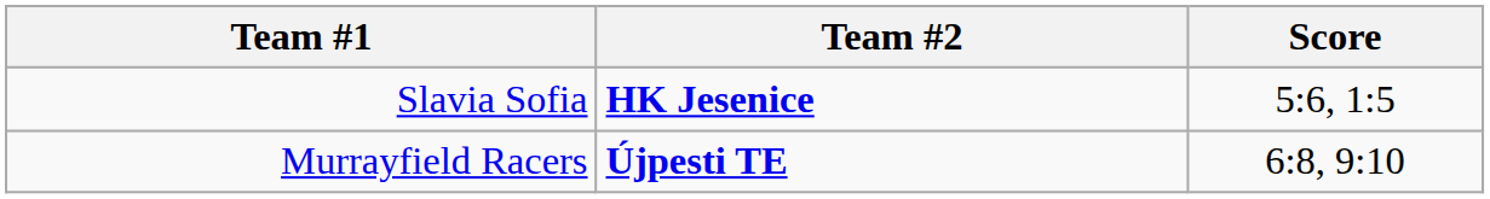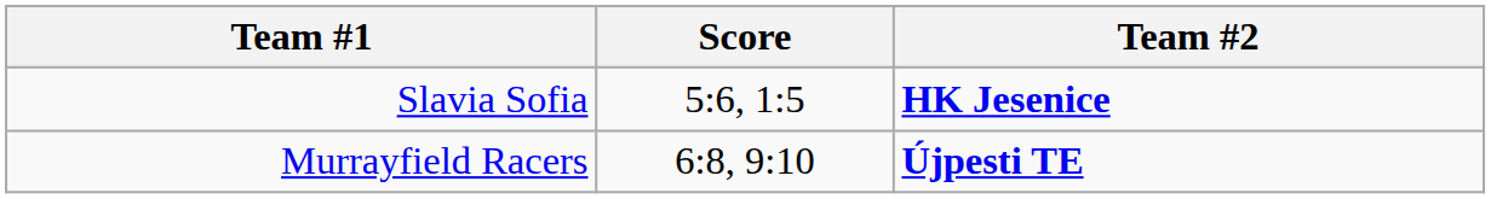 <table class="wikitable" style="text-align: center;">
 <tr>
 <th width=22%>Team #1</th>
+<th width=11%>Score</th>
 <th width=22%>Team #2</th>
-<th width=11%>Score</th>
 </tr>
 <tr>
 <td style="text-align: right;"><a href='#'>Slavia Sofia</a> </td>
+<td>5:6, 1:5</td>
 <td style="text-align: left;"> <strong><a href='#'>HK Jesenice</a></strong></td>
-<td>5:6, 1:5</td>
 </tr>
 <tr>
 <td style="text-align: right;"><a href='#'>Murrayfield Racers</a> </td>
+<td>6:8, 9:10</td>
 <td style="text-align: left;"> <strong><a href='#'>Újpesti TE</a></strong></td>
-<td>6:8, 9:10</td>
 </tr>
 </table>
